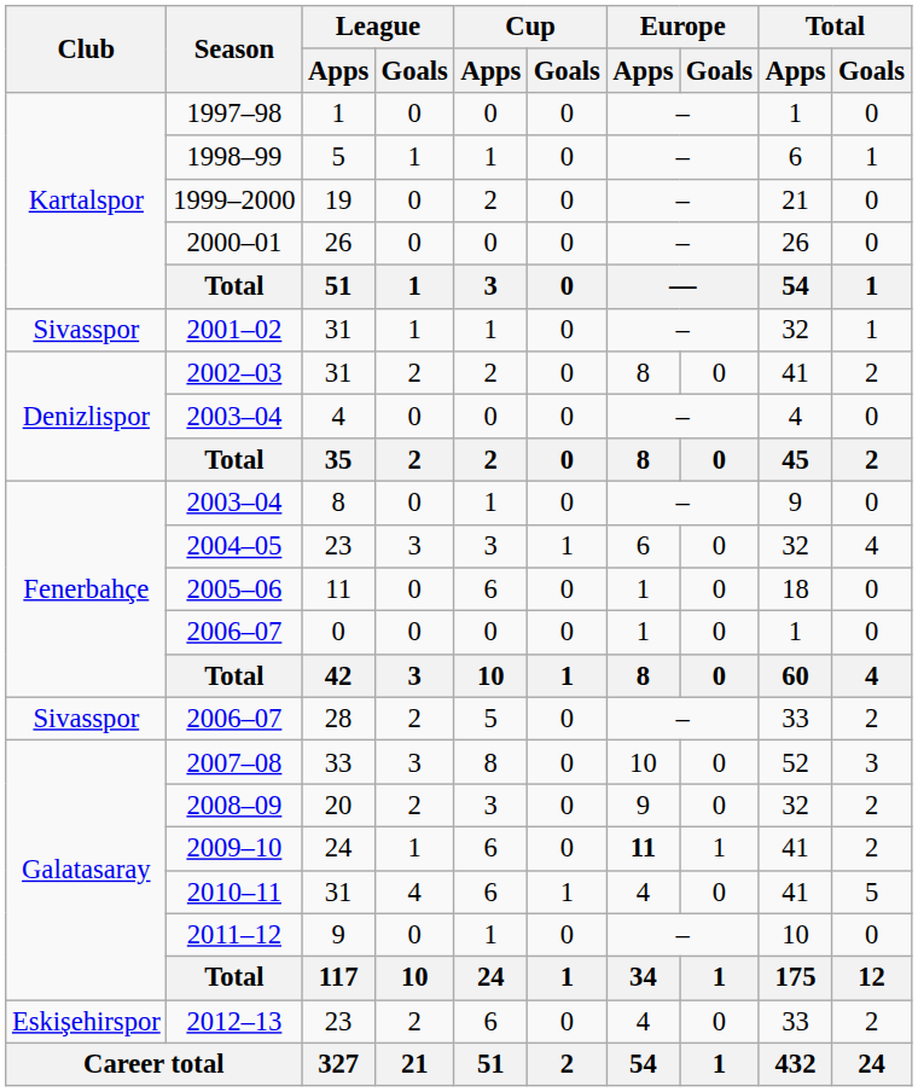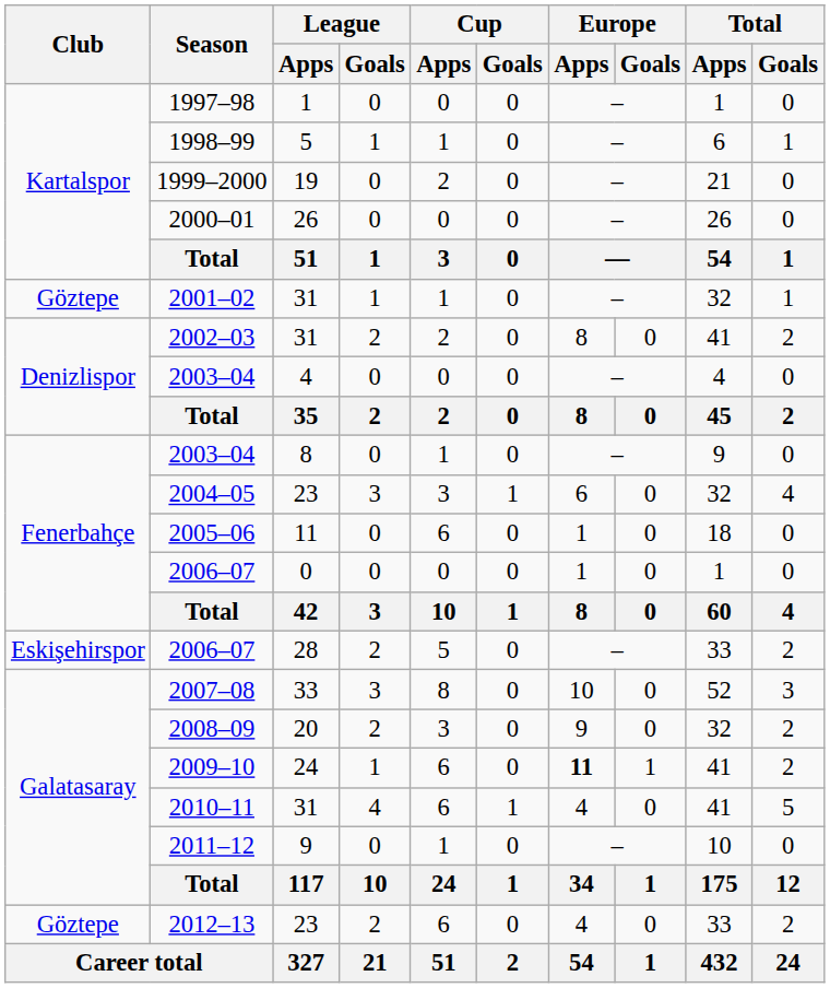 <table class="wikitable" style="text-align:center">
 <tr>
 <th rowspan="2">Club</th>
 <th rowspan="2">Season</th>
 <th colspan="2">League</th>
 <th colspan="2">Cup</th>
 <th colspan="2">Europe</th>
 <th colspan="2">Total</th>
 </tr>
 <tr>
 <th>Apps</th>
 <th>Goals</th>
 <th>Apps</th>
 <th>Goals</th>
 <th>Apps</th>
 <th>Goals</th>
 <th>Apps</th>
 <th>Goals</th>
 </tr>
 <tr>
 <td rowspan="5"><a href='#'>Kartalspor</a></td>
 <td>1997–98</td>
 <td>1</td>
 <td>0</td>
 <td>0</td>
 <td>0</td>
 <td colspan="2">–</td>
 <td>1</td>
 <td>0</td>
 </tr>
 <tr>
 <td>1998–99</td>
 <td>5</td>
 <td>1</td>
 <td>1</td>
 <td>0</td>
 <td colspan="2">–</td>
 <td>6</td>
 <td>1</td>
 </tr>
 <tr>
 <td>1999–2000</td>
 <td>19</td>
 <td>0</td>
 <td>2</td>
 <td>0</td>
 <td colspan="2">–</td>
 <td>21</td>
 <td>0</td>
 </tr>
 <tr>
 <td>2000–01</td>
 <td>26</td>
 <td>0</td>
 <td>0</td>
 <td>0</td>
 <td colspan="2">–</td>
 <td>26</td>
 <td>0</td>
 </tr>
 <tr>
 <th>Total</th>
 <th>51</th>
 <th>1</th>
 <th>3</th>
 <th>0</th>
 <th colspan="2">—</th>
 <th>54</th>
 <th>1</th>
 </tr>
 <tr>
-<td><a href='#'>Sivasspor</a></td>
+<td><a href='#'>Göztepe</a></td>
 <td><a href='#'>2001–02</a></td>
 <td>31</td>
 <td>1</td>
 <td>1</td>
 <td>0</td>
 <td colspan="2">–</td>
 <td>32</td>
 <td>1</td>
 </tr>
 <tr>
 <td rowspan="3"><a href='#'>Denizlispor</a></td>
 <td><a href='#'>2002–03</a></td>
 <td>31</td>
 <td>2</td>
 <td>2</td>
 <td>0</td>
 <td>8</td>
 <td>0</td>
 <td>41</td>
 <td>2</td>
 </tr>
 <tr>
 <td><a href='#'>2003–04</a></td>
 <td>4</td>
 <td>0</td>
 <td>0</td>
 <td>0</td>
 <td colspan="2">–</td>
 <td>4</td>
 <td>0</td>
 </tr>
 <tr>
 <th>Total</th>
 <th>35</th>
 <th>2</th>
 <th>2</th>
 <th>0</th>
 <th>8</th>
 <th>0</th>
 <th>45</th>
 <th>2</th>
 </tr>
 <tr>
 <td rowspan="5"><a href='#'>Fenerbahçe</a></td>
 <td><a href='#'>2003–04</a></td>
 <td>8</td>
 <td>0</td>
 <td>1</td>
 <td>0</td>
 <td colspan="2">–</td>
 <td>9</td>
 <td>0</td>
 </tr>
 <tr>
 <td><a href='#'>2004–05</a></td>
 <td>23</td>
 <td>3</td>
 <td>3</td>
 <td>1</td>
 <td>6</td>
 <td>0</td>
 <td>32</td>
 <td>4</td>
 </tr>
 <tr>
 <td><a href='#'>2005–06</a></td>
 <td>11</td>
 <td>0</td>
 <td>6</td>
 <td>0</td>
 <td>1</td>
 <td>0</td>
 <td>18</td>
 <td>0</td>
 </tr>
 <tr>
 <td><a href='#'>2006–07</a></td>
 <td>0</td>
 <td>0</td>
 <td>0</td>
 <td>0</td>
 <td>1</td>
 <td>0</td>
 <td>1</td>
 <td>0</td>
 </tr>
 <tr>
 <th>Total</th>
 <th>42</th>
 <th>3</th>
 <th>10</th>
 <th>1</th>
 <th>8</th>
 <th>0</th>
 <th>60</th>
 <th>4</th>
 </tr>
 <tr>
-<td><a href='#'>Sivasspor</a></td>
+<td><a href='#'>Eskişehirspor</a></td>
 <td><a href='#'>2006–07</a></td>
 <td>28</td>
 <td>2</td>
 <td>5</td>
 <td>0</td>
 <td colspan="2">–</td>
 <td>33</td>
 <td>2</td>
 </tr>
 <tr>
 <td rowspan="6"><a href='#'>Galatasaray</a></td>
 <td><a href='#'>2007–08</a></td>
 <td>33</td>
 <td>3</td>
 <td>8</td>
 <td>0</td>
 <td>10</td>
 <td>0</td>
 <td>52</td>
 <td>3</td>
 </tr>
 <tr>
 <td><a href='#'>2008–09</a></td>
 <td>20</td>
 <td>2</td>
 <td>3</td>
 <td>0</td>
 <td>9</td>
 <td>0</td>
 <td>32</td>
 <td>2</td>
 </tr>
 <tr>
 <td><a href='#'>2009–10</a></td>
 <td>24</td>
 <td>1</td>
 <td>6</td>
 <td>0</td>
 <td><strong>11</strong></td>
 <td>1</td>
 <td>41</td>
 <td>2</td>
 </tr>
 <tr>
 <td><a href='#'>2010–11</a></td>
 <td>31</td>
 <td>4</td>
 <td>6</td>
 <td>1</td>
 <td>4</td>
 <td>0</td>
 <td>41</td>
 <td>5</td>
 </tr>
 <tr>
 <td><a href='#'>2011–12</a></td>
 <td>9</td>
 <td>0</td>
 <td>1</td>
 <td>0</td>
 <td colspan="2">–</td>
 <td>10</td>
 <td>0</td>
 </tr>
 <tr>
 <th>Total</th>
 <th>117</th>
 <th>10</th>
 <th>24</th>
 <th>1</th>
 <th>34</th>
 <th>1</th>
 <th>175</th>
 <th>12</th>
 </tr>
 <tr>
-<td><a href='#'>Eskişehirspor</a></td>
+<td><a href='#'>Göztepe</a></td>
 <td><a href='#'>2012–13</a></td>
 <td>23</td>
 <td>2</td>
 <td>6</td>
 <td>0</td>
 <td>4</td>
 <td>0</td>
 <td>33</td>
 <td>2</td>
 </tr>
 <tr>
 <th colspan="2">Career total</th>
 <th>327</th>
 <th>21</th>
 <th>51</th>
 <th>2</th>
 <th>54</th>
 <th>1</th>
 <th>432</th>
 <th>24</th>
 </tr>
 </table>
